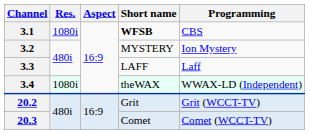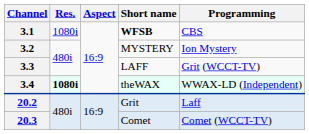 <table class="wikitable">
 <tr>
 <th scope = "col"><a href='#'>Channel</a></th>
 <th scope = "col"><a href='#'>Res.</a></th>
 <th scope = "col"><a href='#'>Aspect</a></th>
 <th scope = "col">Short name</th>
 <th scope = "col">Programming</th>
 </tr>
 <tr>
 <th scope = "row">3.1</th>
 <td><a href='#'>1080i</a></td>
 <td rowspan=4><a href='#'>16:9</a></td>
 <td><strong>WFSB</strong></td>
 <td><a href='#'>CBS</a></td>
 </tr>
 <tr>
 <th scope = "row">3.2</th>
 <td rowspan=2><a href='#'>480i</a></td>
 <td>MYSTERY</td>
 <td><a href='#'>Ion Mystery</a></td>
 </tr>
 <tr>
 <th scope = "row">3.3</th>
 <td>LAFF</td>
-<td><a href='#'>Laff</a></td>
+<td><a href='#'>Grit</a> (<a href='#'>WCCT-TV</a>)</td>
 </tr>
 <tr style="background-color: #E6FFF7;">
 <th scope = "row">3.4</th>
-<td>1080i</td>
+<td><strong>1080i</strong></td>
 <td>theWAX</td>
 <td>WWAX-LD (<a href='#'>Independent</a>)</td>
 </tr>
 <tr style="background-color:#DFEBF6; border-top: 2px solid #003399;">
 <th scope = "row"><a href='#'>20.2</a></th>
 <td rowspan=2>480i</td>
 <td rowspan=2>16:9</td>
 <td>Grit</td>
-<td><a href='#'>Grit</a> (<a href='#'>WCCT-TV</a>)</td>
+<td><a href='#'>Laff</a></td>
 </tr>
 <tr style="background-color:#DFEBF6;">
 <th scope = "row"><a href='#'>20.3</a></th>
 <td>Comet</td>
 <td><a href='#'>Comet</a> (<a href='#'>WCCT-TV</a>)</td>
 </tr>
 </table>
